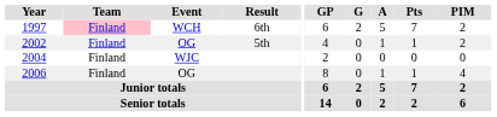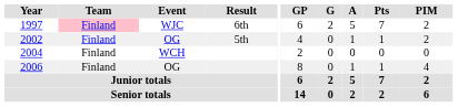 <table border="0" cellpadding="1" cellspacing="0" ID="Table3" style="text-align:center; width:40em">
 <tr ALIGN="center" bgcolor="#e0e0e0">
 <th>Year</th>
 <th>Team</th>
 <th>Event</th>
 <th>Result</th>
 <th rowspan="99" bgcolor="#ffffff"></th>
 <th>GP</th>
 <th>G</th>
 <th>A</th>
 <th>Pts</th>
 <th>PIM</th>
 </tr>
 <tr>
 <td><a href='#'>1997</a></td>
 <td style="background: pink;"><a href='#'>Finland</a></td>
-<td><a href='#'>WCH</a></td>
+<td><a href='#'>WJC</a></td>
 <td>6th</td>
 <td>6</td>
 <td>2</td>
 <td>5</td>
 <td>7</td>
 <td>2</td>
 </tr>
 <tr bgcolor="#f0f0f0">
 <td><a href='#'>2002</a></td>
 <td><a href='#'>Finland</a></td>
 <td><a href='#'>OG</a></td>
 <td>5th</td>
 <td>4</td>
 <td>0</td>
 <td>1</td>
 <td>1</td>
 <td>2</td>
 </tr>
 <tr>
 <td><a href='#'>2004</a></td>
 <td>Finland</td>
-<td><a href='#'>WJC</a></td>
+<td><a href='#'>WCH</a></td>
 <td></td>
 <td>2</td>
 <td>0</td>
 <td>0</td>
 <td>0</td>
 <td>0</td>
 </tr>
 <tr bgcolor="#f0f0f0">
 <td><a href='#'>2006</a></td>
 <td>Finland</td>
 <td>OG</td>
 <td></td>
 <td>8</td>
 <td>0</td>
 <td>1</td>
 <td>1</td>
 <td>4</td>
 </tr>
 <tr bgcolor="#e0e0e0">
 <th colspan="4">Junior totals</th>
 <th>6</th>
 <th>2</th>
 <th>5</th>
 <th>7</th>
 <th>2</th>
 </tr>
 <tr bgcolor="#e0e0e0">
 <th colspan="4">Senior totals</th>
 <th>14</th>
 <th>0</th>
 <th>2</th>
 <th>2</th>
 <th>6</th>
 </tr>
 </table>
